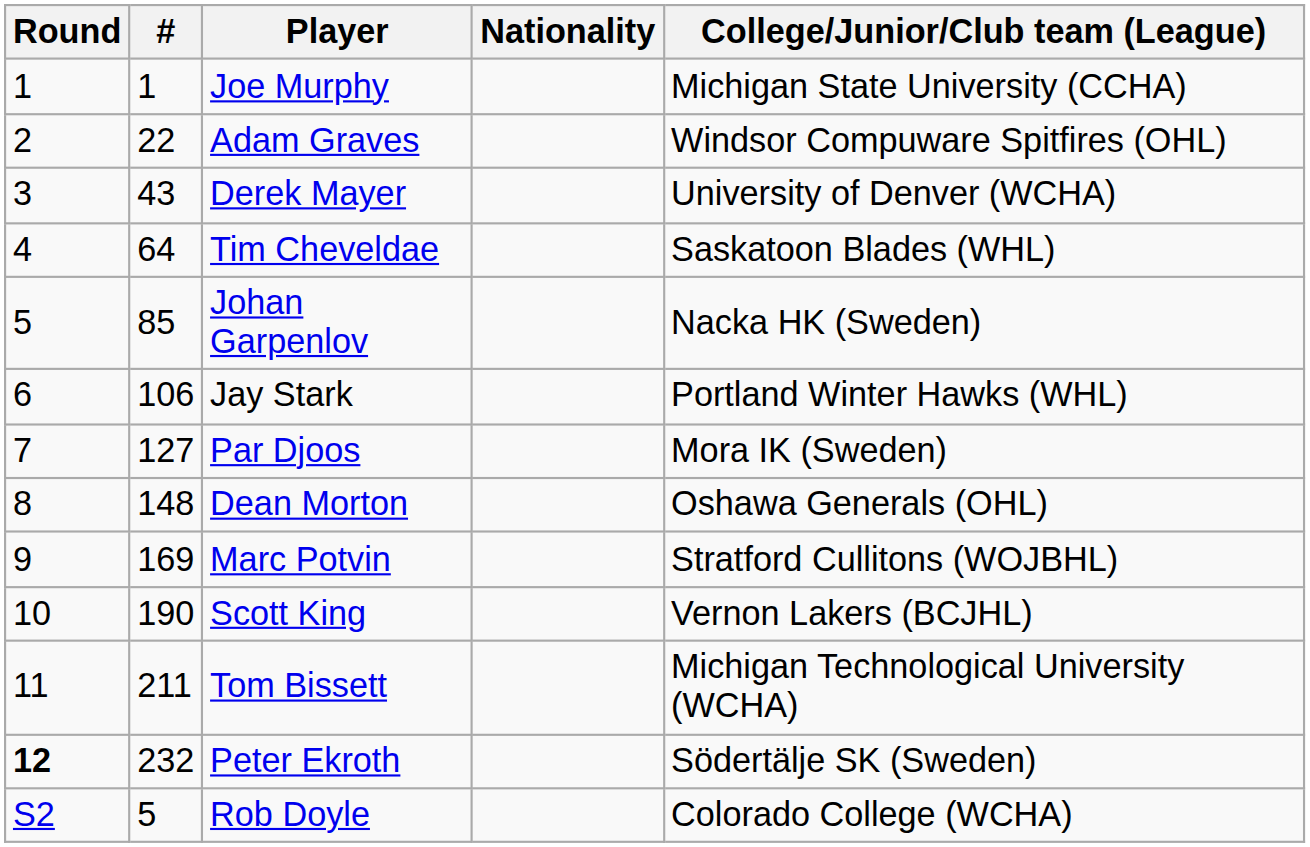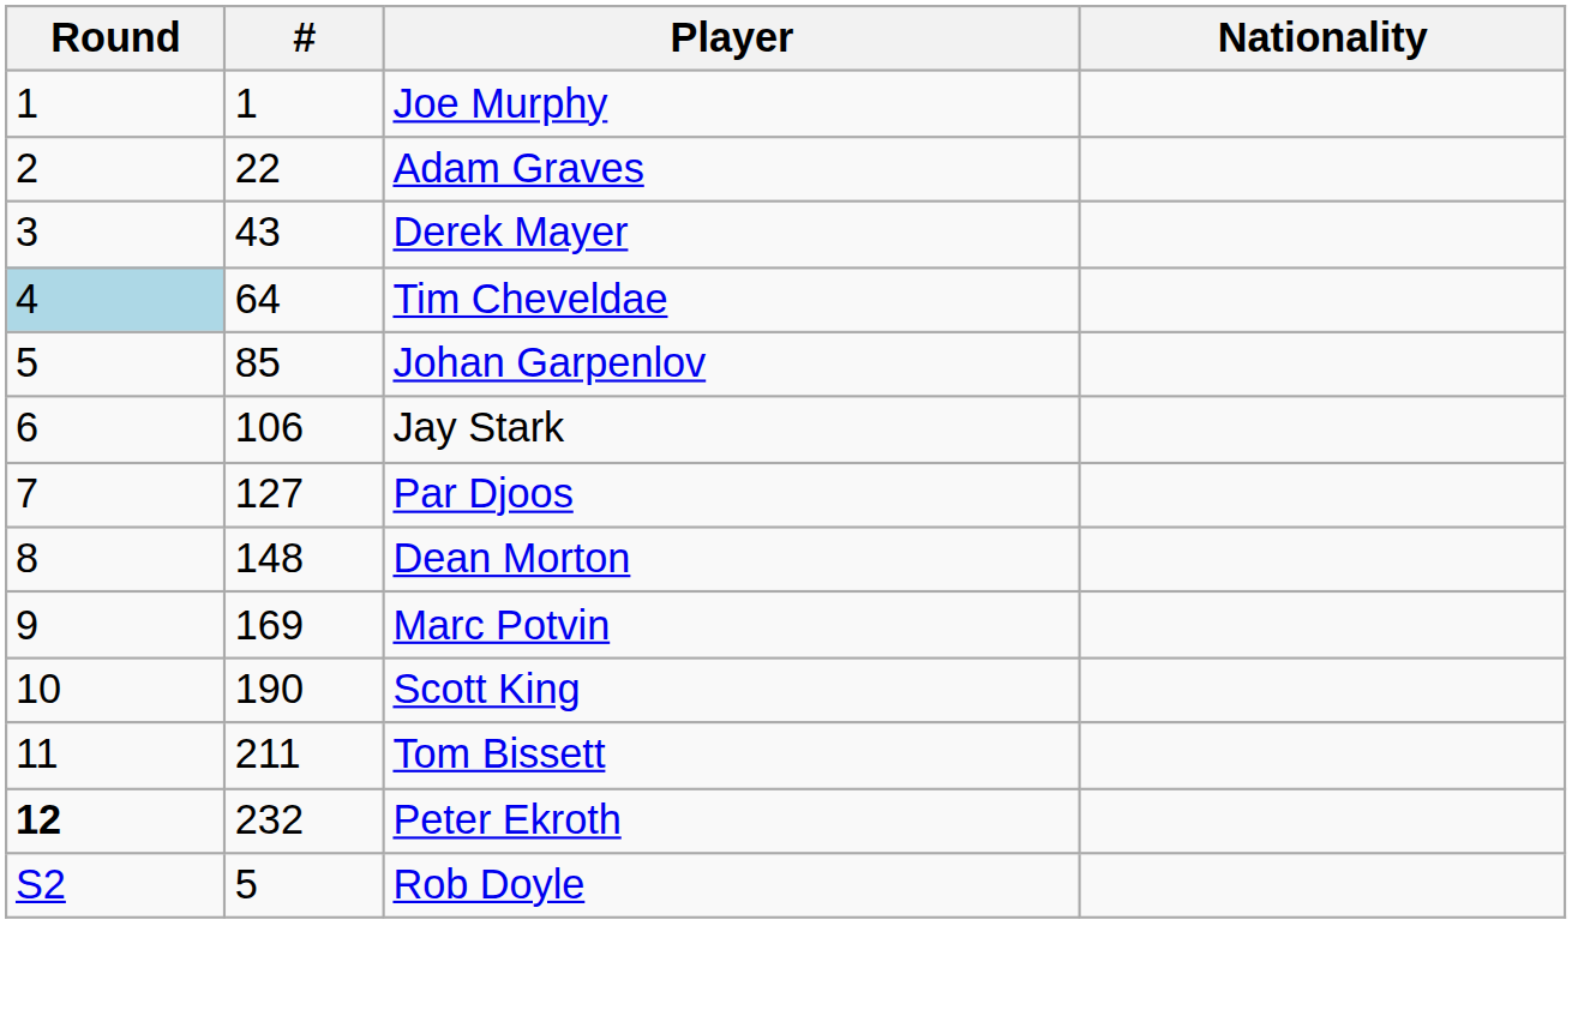 <table class="wikitable">
 <tr align="center">
 <th bgcolor="#DDDDFF" width="4.0%">Round</th>
 <th bgcolor="#DDDDFF" width="4.0%">#</th>
 <th bgcolor="#DDDDFF" width="21.0%">Player</th>
 <th bgcolor="#DDDDFF" width="14.5%">Nationality</th>
-<th bgcolor="#DDDDFF" width="50.0%">College/Junior/Club team (League)</th>
 </tr>
 <tr>
 <td>1</td>
 <td>1</td>
 <td><a href='#'>Joe Murphy</a></td>
 <td></td>
-<td>Michigan State University (CCHA)</td>
 </tr>
 <tr>
 <td>2</td>
 <td>22</td>
 <td><a href='#'>Adam Graves</a></td>
 <td></td>
-<td>Windsor Compuware Spitfires (OHL)</td>
 </tr>
 <tr>
 <td>3</td>
 <td>43</td>
 <td><a href='#'>Derek Mayer</a></td>
 <td></td>
-<td>University of Denver (WCHA)</td>
 </tr>
 <tr>
-<td>4</td>
+<td style="background: lightblue;">4</td>
 <td>64</td>
 <td><a href='#'>Tim Cheveldae</a></td>
 <td></td>
-<td>Saskatoon Blades (WHL)</td>
 </tr>
 <tr>
 <td>5</td>
 <td>85</td>
 <td><a href='#'>Johan Garpenlov</a></td>
 <td></td>
-<td>Nacka HK (Sweden)</td>
 </tr>
 <tr>
 <td>6</td>
 <td>106</td>
 <td>Jay Stark</td>
 <td></td>
-<td>Portland Winter Hawks (WHL)</td>
 </tr>
 <tr>
 <td>7</td>
 <td>127</td>
 <td><a href='#'>Par Djoos</a></td>
 <td></td>
-<td>Mora IK (Sweden)</td>
 </tr>
 <tr>
 <td>8</td>
 <td>148</td>
 <td><a href='#'>Dean Morton</a></td>
 <td></td>
-<td>Oshawa Generals (OHL)</td>
 </tr>
 <tr>
 <td>9</td>
 <td>169</td>
 <td><a href='#'>Marc Potvin</a></td>
 <td></td>
-<td>Stratford Cullitons (WOJBHL)</td>
 </tr>
 <tr>
 <td>10</td>
 <td>190</td>
 <td><a href='#'>Scott King</a></td>
 <td></td>
-<td>Vernon Lakers (BCJHL)</td>
 </tr>
 <tr>
 <td>11</td>
 <td>211</td>
 <td><a href='#'>Tom Bissett</a></td>
 <td></td>
-<td>Michigan Technological University (WCHA)</td>
 </tr>
 <tr>
 <td><strong>12</strong></td>
 <td>232</td>
 <td><a href='#'>Peter Ekroth</a></td>
 <td></td>
-<td>Södertälje SK (Sweden)</td>
 </tr>
 <tr>
 <td><a href='#'>S2</a></td>
 <td>5</td>
 <td><a href='#'>Rob Doyle</a></td>
 <td></td>
-<td>Colorado College (WCHA)</td>
 </tr>
 </table>
